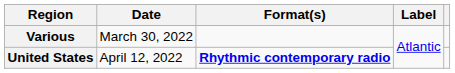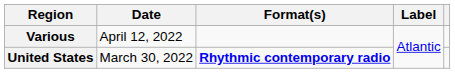 <table class="wikitable plainrowheaders">
 <tr>
 <th scope="col">Region</th>
 <th scope="col">Date</th>
 <th scope="col">Format(s)</th>
 <th scope="col">Label</th>
 <th scope="col"></th>
 </tr>
 <tr>
 <th scope="row">Various</th>
-<td>March 30, 2022</td>
+<td>April 12, 2022</td>
 <td></td>
 <td rowspan="2"><a href='#'>Atlantic</a></td>
 <td align="center"></td>
 </tr>
 <tr>
 <th scope="row">United States</th>
-<td>April 12, 2022</td>
+<td>March 30, 2022</td>
 <td><strong><a href='#'>Rhythmic contemporary radio</a></strong></td>
 <td align="center"></td>
 </tr>
 </table>
